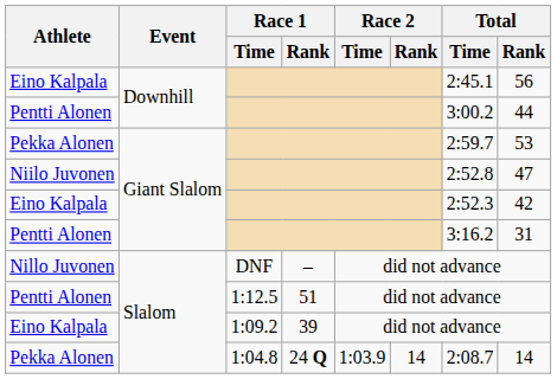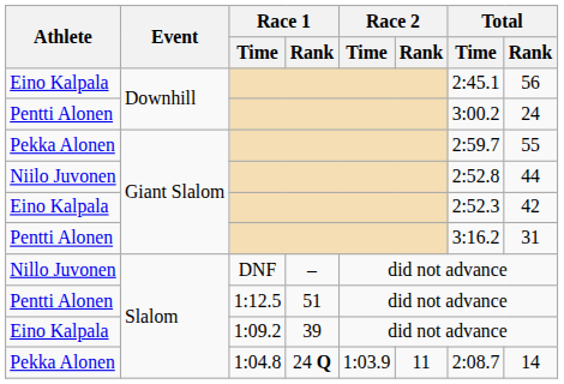 <table class="wikitable" style="font-size:90%">
 <tr>
 <th rowspan="2">Athlete</th>
 <th rowspan="2">Event</th>
 <th colspan="2">Race 1</th>
 <th colspan="2">Race 2</th>
 <th colspan="2">Total</th>
 </tr>
 <tr>
 <th>Time</th>
 <th>Rank</th>
 <th>Time</th>
 <th>Rank</th>
 <th>Time</th>
 <th>Rank</th>
 </tr>
 <tr>
 <td><a href='#'>Eino Kalpala</a></td>
 <td rowspan="2">Downhill</td>
 <td colspan="4" bgcolor="wheat"></td>
 <td align="center">2:45.1</td>
 <td align="center">56</td>
 </tr>
 <tr>
 <td><a href='#'>Pentti Alonen</a></td>
 <td colspan="4" bgcolor="wheat"></td>
 <td align="center">3:00.2</td>
-<td align="center">44</td>
+<td align="center">24</td>
 </tr>
 <tr>
 <td><a href='#'>Pekka Alonen</a></td>
 <td rowspan="4">Giant Slalom</td>
 <td colspan="4" bgcolor="wheat"></td>
 <td align="center">2:59.7</td>
-<td align="center">53</td>
+<td align="center">55</td>
 </tr>
 <tr>
 <td><a href='#'>Niilo Juvonen</a></td>
 <td colspan="4" bgcolor="wheat"></td>
 <td align="center">2:52.8</td>
-<td align="center">47</td>
+<td align="center">44</td>
 </tr>
 <tr>
 <td><a href='#'>Eino Kalpala</a></td>
 <td colspan="4" bgcolor="wheat"></td>
 <td align="center">2:52.3</td>
 <td align="center">42</td>
 </tr>
 <tr>
 <td><a href='#'>Pentti Alonen</a></td>
 <td colspan="4" bgcolor="wheat"></td>
 <td align="center">3:16.2</td>
 <td align="center">31</td>
 </tr>
 <tr>
 <td><a href='#'>Nillo Juvonen</a></td>
 <td rowspan="4">Slalom</td>
 <td align="center">DNF</td>
 <td align="center">–</td>
 <td colspan="4" align="center">did not advance</td>
 </tr>
 <tr>
 <td><a href='#'>Pentti Alonen</a></td>
 <td align="center">1:12.5</td>
 <td align="center">51</td>
 <td colspan="4" align="center">did not advance</td>
 </tr>
 <tr>
 <td><a href='#'>Eino Kalpala</a></td>
 <td align="center">1:09.2</td>
 <td align="center">39</td>
 <td colspan="4" align="center">did not advance</td>
 </tr>
 <tr>
 <td><a href='#'>Pekka Alonen</a></td>
 <td align="center">1:04.8</td>
 <td align="center">24 <strong>Q</strong></td>
 <td align="center">1:03.9</td>
-<td align="center">14</td>
+<td align="center">11</td>
 <td align="center">2:08.7</td>
 <td align="center">14</td>
 </tr>
 </table>
